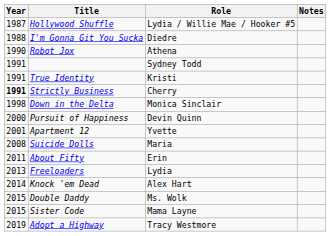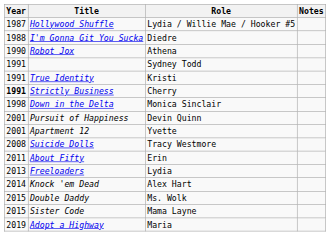 <table class="wikitable sortable">
 <tr>
 <th>Year</th>
 <th>Title</th>
 <th>Role</th>
 <th class="unsortable">Notes</th>
 </tr>
 <tr>
 <td>1987</td>
 <td><em><a href='#'>Hollywood Shuffle</a></em></td>
 <td>Lydia / Willie Mae / Hooker #5</td>
 <td></td>
 </tr>
 <tr>
 <td>1988</td>
 <td><em><a href='#'>I'm Gonna Git You Sucka</a></em></td>
 <td>Diedre</td>
 <td></td>
 </tr>
 <tr>
 <td>1990</td>
 <td><em><a href='#'>Robot Jox</a></em></td>
 <td>Athena</td>
 <td></td>
 </tr>
 <tr>
 <td>1991</td>
 <td><em></em></td>
 <td>Sydney Todd</td>
 <td></td>
 </tr>
 <tr>
 <td>1991</td>
 <td><em><a href='#'>True Identity</a></em></td>
 <td>Kristi</td>
 <td></td>
 </tr>
 <tr>
 <td><strong>1991</strong></td>
 <td><em><a href='#'>Strictly Business</a></em></td>
 <td>Cherry</td>
 <td></td>
 </tr>
 <tr>
 <td>1998</td>
 <td><em><a href='#'>Down in the Delta</a></em></td>
 <td>Monica Sinclair</td>
 <td></td>
 </tr>
 <tr>
-<td>2000</td>
+<td>2001</td>
 <td><em>Pursuit of Happiness</em></td>
 <td>Devin Quinn</td>
 <td></td>
 </tr>
 <tr>
 <td>2001</td>
 <td><em>Apartment 12</em></td>
 <td>Yvette</td>
 <td></td>
 </tr>
 <tr>
 <td>2008</td>
 <td><em><a href='#'>Suicide Dolls</a></em></td>
-<td>Maria</td>
+<td>Tracy Westmore</td>
 <td></td>
 </tr>
 <tr>
 <td>2011</td>
 <td><em><a href='#'>About Fifty</a></em></td>
 <td>Erin</td>
 <td></td>
 </tr>
 <tr>
 <td>2013</td>
 <td><em><a href='#'>Freeloaders</a></em></td>
 <td>Lydia</td>
 <td></td>
 </tr>
 <tr>
 <td>2014</td>
 <td><em>Knock 'em Dead</em></td>
 <td>Alex Hart</td>
 <td></td>
 </tr>
 <tr>
 <td>2015</td>
 <td><em>Double Daddy</em></td>
 <td>Ms. Wolk</td>
 <td></td>
 </tr>
 <tr>
 <td>2015</td>
 <td><em>Sister Code</em></td>
 <td>Mama Layne</td>
 <td></td>
 </tr>
 <tr>
 <td>2019</td>
 <td><em><a href='#'>Adopt a Highway</a></em></td>
-<td>Tracy Westmore</td>
+<td>Maria</td>
 <td></td>
 </tr>
 </table>
